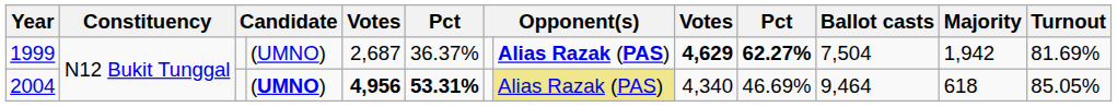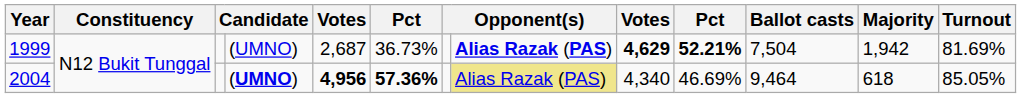 <table class="wikitable" style="margin:0.5em ; font-size:95%">
 <tr>
 <th>Year</th>
 <th>Constituency</th>
 <th colspan=2>Candidate</th>
 <th>Votes</th>
 <th>Pct</th>
 <th colspan=2>Opponent(s)</th>
 <th>Votes</th>
 <th>Pct</th>
 <th>Ballot casts</th>
 <th>Majority</th>
 <th>Turnout</th>
 </tr>
 <tr>
 <td><a href='#'>1999</a></td>
 <td rowspan=2>N12 <a href='#'>Bukit Tunggal</a></td>
 <td></td>
 <td> (<a href='#'>UMNO</a>)</td>
 <td align="right">2,687</td>
-<td>36.37%</td>
+<td>36.73%</td>
 <td></td>
 <td><strong><a href='#'>Alias Razak</a></strong> (<a href='#'><strong>PAS</strong></a>)</td>
 <td align="right"><strong>4,629</strong></td>
-<td><strong>62.27%</strong></td>
+<td><strong>52.21%</strong></td>
 <td>7,504</td>
 <td>1,942</td>
 <td>81.69%</td>
 </tr>
 <tr>
 <td><a href='#'>2004</a></td>
 <td></td>
 <td> (<a href='#'><strong>UMNO</strong></a>)</td>
 <td align="right"><strong>4,956</strong></td>
-<td><strong>53.31%</strong></td>
+<td><strong>57.36%</strong></td>
 <td></td>
 <td style="background: khaki;"><a href='#'>Alias Razak</a> (<a href='#'>PAS</a>)</td>
 <td align="right">4,340</td>
 <td>46.69%</td>
 <td>9,464</td>
 <td>618</td>
 <td>85.05%</td>
 </tr>
 </table>
